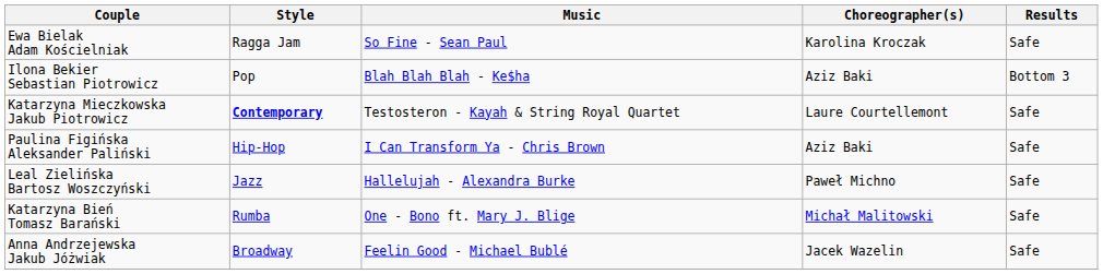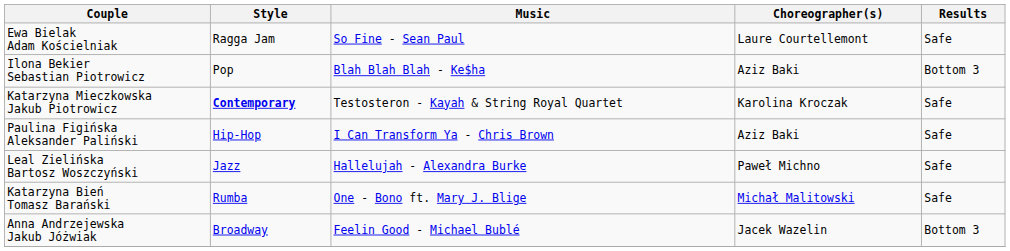 <table class="wikitable" width="90%">
 <tr>
 <th>Couple</th>
 <th>Style</th>
 <th>Music</th>
 <th>Choreographer(s)</th>
 <th>Results</th>
 </tr>
 <tr>
 <td>Ewa Bielak<br>Adam Kościelniak</td>
 <td>Ragga Jam</td>
 <td><a href='#'>So Fine</a> - <a href='#'>Sean Paul</a></td>
-<td>Karolina Kroczak</td>
+<td>Laure Courtellemont</td>
 <td>Safe</td>
 </tr>
 <tr>
 <td>Ilona Bekier<br>Sebastian Piotrowicz</td>
 <td>Pop</td>
 <td><a href='#'>Blah Blah Blah</a> - <a href='#'>Ke$ha</a></td>
 <td>Aziz Baki</td>
 <td>Bottom 3</td>
 </tr>
 <tr>
 <td>Katarzyna Mieczkowska<br>Jakub Piotrowicz</td>
 <td><strong><a href='#'>Contemporary</a></strong></td>
 <td>Testosteron - <a href='#'>Kayah</a> & String Royal Quartet</td>
-<td>Laure Courtellemont</td>
+<td>Karolina Kroczak</td>
 <td>Safe</td>
 </tr>
 <tr>
 <td>Paulina Figińska<br>Aleksander Paliński</td>
 <td><a href='#'>Hip-Hop</a></td>
 <td><a href='#'>I Can Transform Ya</a> - <a href='#'>Chris Brown</a></td>
 <td>Aziz Baki</td>
 <td>Safe</td>
 </tr>
 <tr>
 <td>Leal Zielińska<br>Bartosz Woszczyński</td>
 <td><a href='#'>Jazz</a></td>
 <td><a href='#'>Hallelujah</a> - <a href='#'>Alexandra Burke</a></td>
 <td>Paweł Michno</td>
 <td>Safe</td>
 </tr>
 <tr>
 <td>Katarzyna Bień<br>Tomasz Barański</td>
 <td><a href='#'>Rumba</a></td>
 <td><a href='#'>One</a> - <a href='#'>Bono</a> ft. <a href='#'>Mary J. Blige</a></td>
 <td><a href='#'>Michał Malitowski</a></td>
 <td>Safe</td>
 </tr>
 <tr>
 <td>Anna Andrzejewska<br>Jakub Jóżwiak</td>
 <td><a href='#'>Broadway</a></td>
 <td><a href='#'>Feelin Good</a> - <a href='#'>Michael Bublé</a></td>
 <td>Jacek Wazelin</td>
-<td>Safe</td>
+<td>Bottom 3</td>
 </tr>
 <tr>
 </tr>
 </table>
